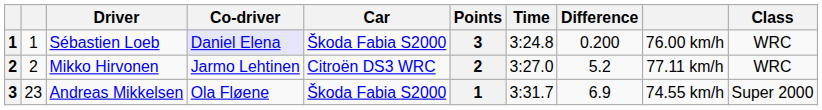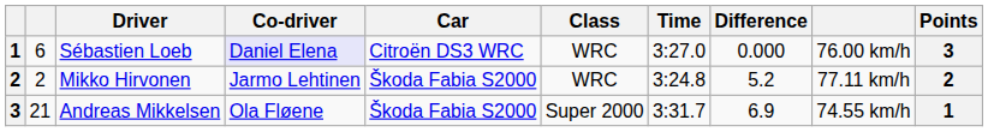 <table class="wikitable" style="text-align: center; font-size: 90%; max-width: 950px;">
 <tr>
 <th></th>
 <th></th>
 <th>Driver</th>
 <th>Co-driver</th>
 <th>Car</th>
-<th>Points</th>
+<th>Class</th>
 <th>Time</th>
 <th>Difference</th>
 <th></th>
-<th>Class</th>
+<th>Points</th>
 </tr>
 <tr>
 <th>1</th>
-<td>1</td>
+<td>6</td>
 <td align="left"> <a href='#'>Sébastien Loeb</a></td>
 <td align="left" style="background: lavender;"> <a href='#'>Daniel Elena</a></td>
-<td align="left"><a href='#'>Škoda Fabia S2000</a></td>
+<td align="left"><a href='#'>Citroën DS3 WRC</a></td>
+<td>WRC</td>
+<td>3:27.0</td>
+<td>0.000</td>
+<td>76.00 km/h</td>
 <th>3</th>
-<td>3:24.8</td>
-<td>0.200</td>
-<td>76.00 km/h</td>
-<td>WRC</td>
 </tr>
 <tr>
 <th>2</th>
 <td>2</td>
 <td align="left"> <a href='#'>Mikko Hirvonen</a></td>
 <td align="left"> <a href='#'>Jarmo Lehtinen</a></td>
-<td align="left"><a href='#'>Citroën DS3 WRC</a></td>
-<th>2</th>
-<td>3:27.0</td>
+<td align="left"><a href='#'>Škoda Fabia S2000</a></td>
+<td>WRC</td>
+<td>3:24.8</td>
 <td>5.2</td>
 <td>77.11 km/h</td>
-<td>WRC</td>
+<th>2</th>
 </tr>
 <tr>
 <th>3</th>
-<td>23</td>
+<td>21</td>
 <td align="left"> <a href='#'>Andreas Mikkelsen</a></td>
 <td align="left"> <a href='#'>Ola Fløene</a></td>
 <td align="left"><a href='#'>Škoda Fabia S2000</a></td>
-<th>1</th>
+<td>Super 2000</td>
 <td>3:31.7</td>
 <td>6.9</td>
 <td>74.55 km/h</td>
-<td>Super 2000</td>
+<th>1</th>
 </tr>
 </table>
